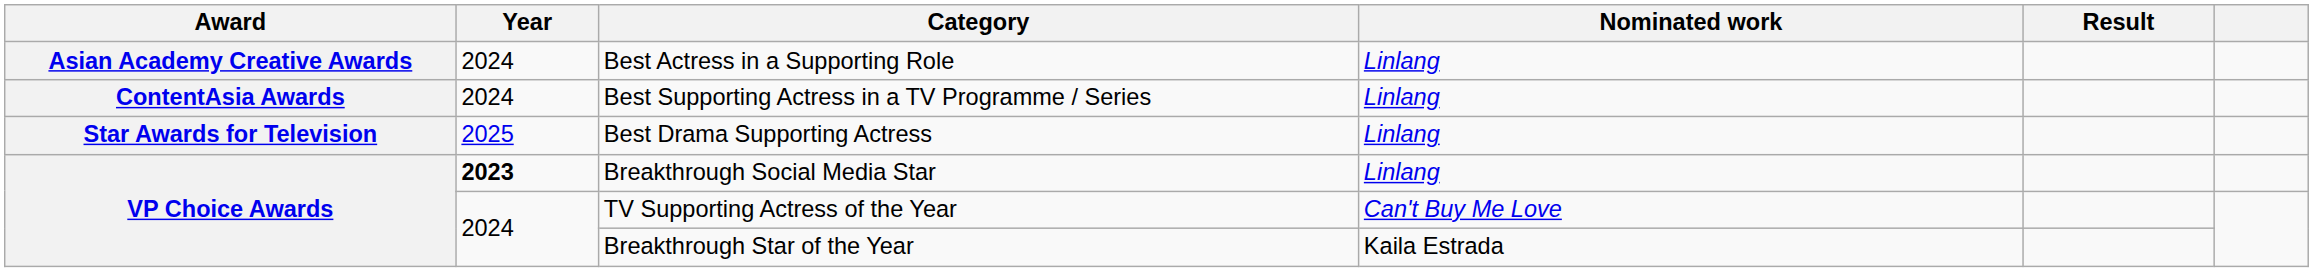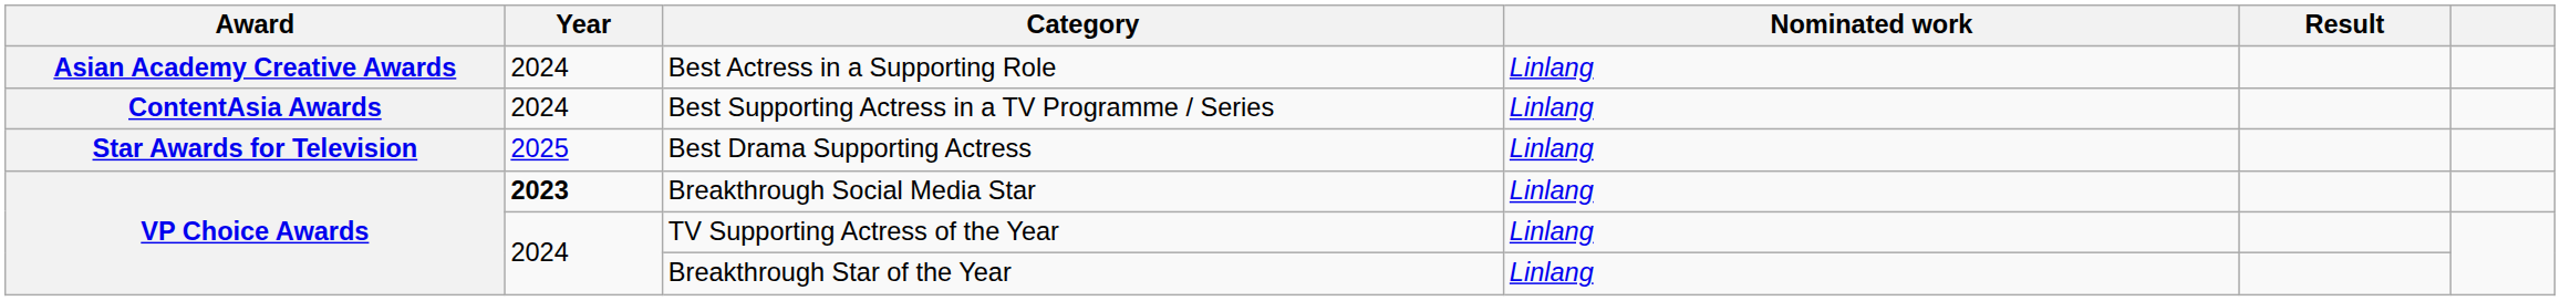 <table class="wikitable sortable plainrowheaders" style="width:99%;">
 <tr>
 <th scope="col" style="width:19%;">Award</th>
 <th scope="col" style="width:6%;">Year</th>
 <th scope="col" style="width:32%;">Category</th>
 <th scope="col" style="width:28%;">Nominated work</th>
 <th scope="col" style="width:8%;">Result</th>
 <th scope="col" style="width:4%;" class="unsortable"></th>
 </tr>
 <tr>
 <th scope="rowgroup"><a href='#'>Asian Academy Creative Awards</a></th>
 <td>2024</td>
 <td>Best Actress in a Supporting Role</td>
 <td><a href='#'><em>Linlang</em></a></td>
 <td></td>
 <td></td>
 </tr>
 <tr>
 <th scope="rowgroup"><a href='#'>ContentAsia Awards</a></th>
 <td>2024</td>
 <td>Best Supporting Actress in a TV Programme / Series</td>
 <td><em><a href='#'>Linlang</a></em></td>
 <td></td>
 <td></td>
 </tr>
 <tr>
 <th scope="rowgroup"><a href='#'>Star Awards for Television</a></th>
 <td><a href='#'>2025</a></td>
 <td>Best Drama Supporting Actress</td>
 <td><em><a href='#'>Linlang</a></em></td>
 <td></td>
 <td></td>
 </tr>
 <tr>
 <th rowspan="3" scope="row"><a href='#'>VP Choice Awards</a></th>
 <td><strong>2023</strong></td>
 <td>Breakthrough Social Media Star</td>
 <td><em><a href='#'>Linlang</a></em></td>
 <td></td>
 <td></td>
 </tr>
 <tr>
 <td rowspan="2">2024</td>
 <td>TV Supporting Actress of the Year</td>
-<td><em><a href='#'>Can't Buy Me Love</a></em></td>
+<td><em><a href='#'>Linlang</a></em></td>
 <td></td>
 <td rowspan="2"></td>
 </tr>
 <tr>
 <td>Breakthrough Star of the Year</td>
-<td>Kaila Estrada</td>
+<td><em><a href='#'>Linlang</a></em></td>
 <td></td>
 </tr>
 </table>
